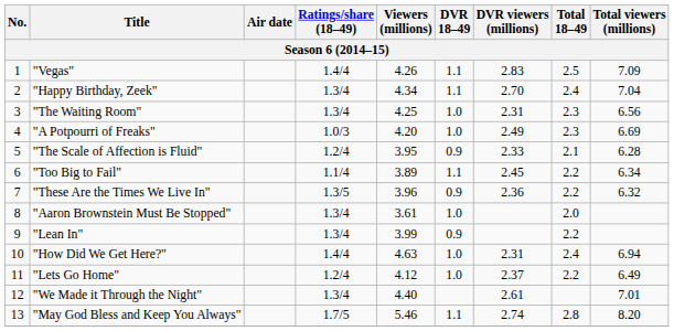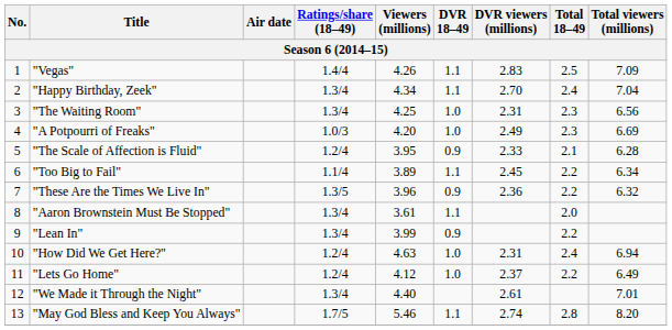 <table class="wikitable plainrowheaders sortable" style="text-align:center;">
 <tr>
 <th scope="col">No.</th>
 <th scope="col">Title</th>
 <th scope="col">Air date</th>
 <th scope="col"><a href='#'>Ratings/share</a><br>(18–49)</th>
 <th scope="col">Viewers<br>(millions)</th>
 <th scope="col">DVR<br>18–49</th>
 <th scope="col">DVR viewers<br>(millions)</th>
 <th scope="col">Total<br>18–49</th>
 <th scope="col">Total viewers<br>(millions)</th>
 </tr>
 <tr>
 <th colspan="9">Season 6 (2014–15)</th>
 </tr>
 <tr>
 <td scope="row">1</td>
 <td style="text-align:left;">"Vegas"</td>
 <td></td>
 <td>1.4/4</td>
 <td>4.26</td>
 <td>1.1</td>
 <td>2.83</td>
 <td>2.5</td>
 <td>7.09</td>
 </tr>
 <tr>
 <td scope="row">2</td>
 <td style="text-align:left;">"Happy Birthday, Zeek"</td>
 <td></td>
 <td>1.3/4</td>
 <td>4.34</td>
 <td>1.1</td>
 <td>2.70</td>
 <td>2.4</td>
 <td>7.04</td>
 </tr>
 <tr>
 <td scope="row">3</td>
 <td style="text-align:left;">"The Waiting Room"</td>
 <td></td>
 <td>1.3/4</td>
 <td>4.25</td>
 <td>1.0</td>
 <td>2.31</td>
 <td>2.3</td>
 <td>6.56</td>
 </tr>
 <tr>
 <td scope="row">4</td>
 <td style="text-align:left;">"A Potpourri of Freaks"</td>
 <td></td>
 <td>1.0/3</td>
 <td>4.20</td>
 <td>1.0</td>
 <td>2.49</td>
 <td>2.3</td>
 <td>6.69</td>
 </tr>
 <tr>
 <td scope="row">5</td>
 <td style="text-align:left;">"The Scale of Affection is Fluid"</td>
 <td></td>
 <td>1.2/4</td>
 <td>3.95</td>
 <td>0.9</td>
 <td>2.33</td>
 <td>2.1</td>
 <td>6.28</td>
 </tr>
 <tr>
 <td scope="row">6</td>
 <td style="text-align:left;">"Too Big to Fail"</td>
 <td></td>
 <td>1.1/4</td>
 <td>3.89</td>
 <td>1.1</td>
 <td>2.45</td>
 <td>2.2</td>
 <td>6.34</td>
 </tr>
 <tr>
 <td scope="row">7</td>
 <td style="text-align:left;">"These Are the Times We Live In"</td>
 <td></td>
 <td>1.3/5</td>
 <td>3.96</td>
 <td>0.9</td>
 <td>2.36</td>
 <td>2.2</td>
 <td>6.32</td>
 </tr>
 <tr>
 <td scope="row">8</td>
 <td style="text-align:left;">"Aaron Brownstein Must Be Stopped"</td>
 <td></td>
 <td>1.3/4</td>
 <td>3.61</td>
-<td>1.0</td>
+<td>1.1</td>
 <td></td>
 <td>2.0</td>
 <td></td>
 </tr>
 <tr>
 <td scope="row">9</td>
 <td style="text-align:left;">"Lean In"</td>
 <td></td>
 <td>1.3/4</td>
 <td>3.99</td>
 <td>0.9</td>
 <td></td>
 <td>2.2</td>
 <td></td>
 </tr>
 <tr>
 <td scope="row">10</td>
 <td style="text-align:left;">"How Did We Get Here?"</td>
 <td></td>
-<td>1.4/4</td>
+<td>1.2/4</td>
 <td>4.63</td>
 <td>1.0</td>
 <td>2.31</td>
 <td>2.4</td>
 <td>6.94</td>
 </tr>
 <tr>
 <td scope="row">11</td>
 <td style="text-align:left;">"Lets Go Home"</td>
 <td></td>
 <td>1.2/4</td>
 <td>4.12</td>
 <td>1.0</td>
 <td>2.37</td>
 <td>2.2</td>
 <td>6.49</td>
 </tr>
 <tr>
 <td scope="row">12</td>
 <td style="text-align:left;">"We Made it Through the Night"</td>
 <td></td>
 <td>1.3/4</td>
 <td>4.40</td>
 <td></td>
 <td>2.61</td>
 <td></td>
 <td>7.01</td>
 </tr>
 <tr>
 <td scope="row">13</td>
 <td style="text-align:left;">"May God Bless and Keep You Always"</td>
 <td></td>
 <td>1.7/5</td>
 <td>5.46</td>
 <td>1.1</td>
 <td>2.74</td>
 <td>2.8</td>
 <td>8.20</td>
 </tr>
 <tr>
 </tr>
 </table>
